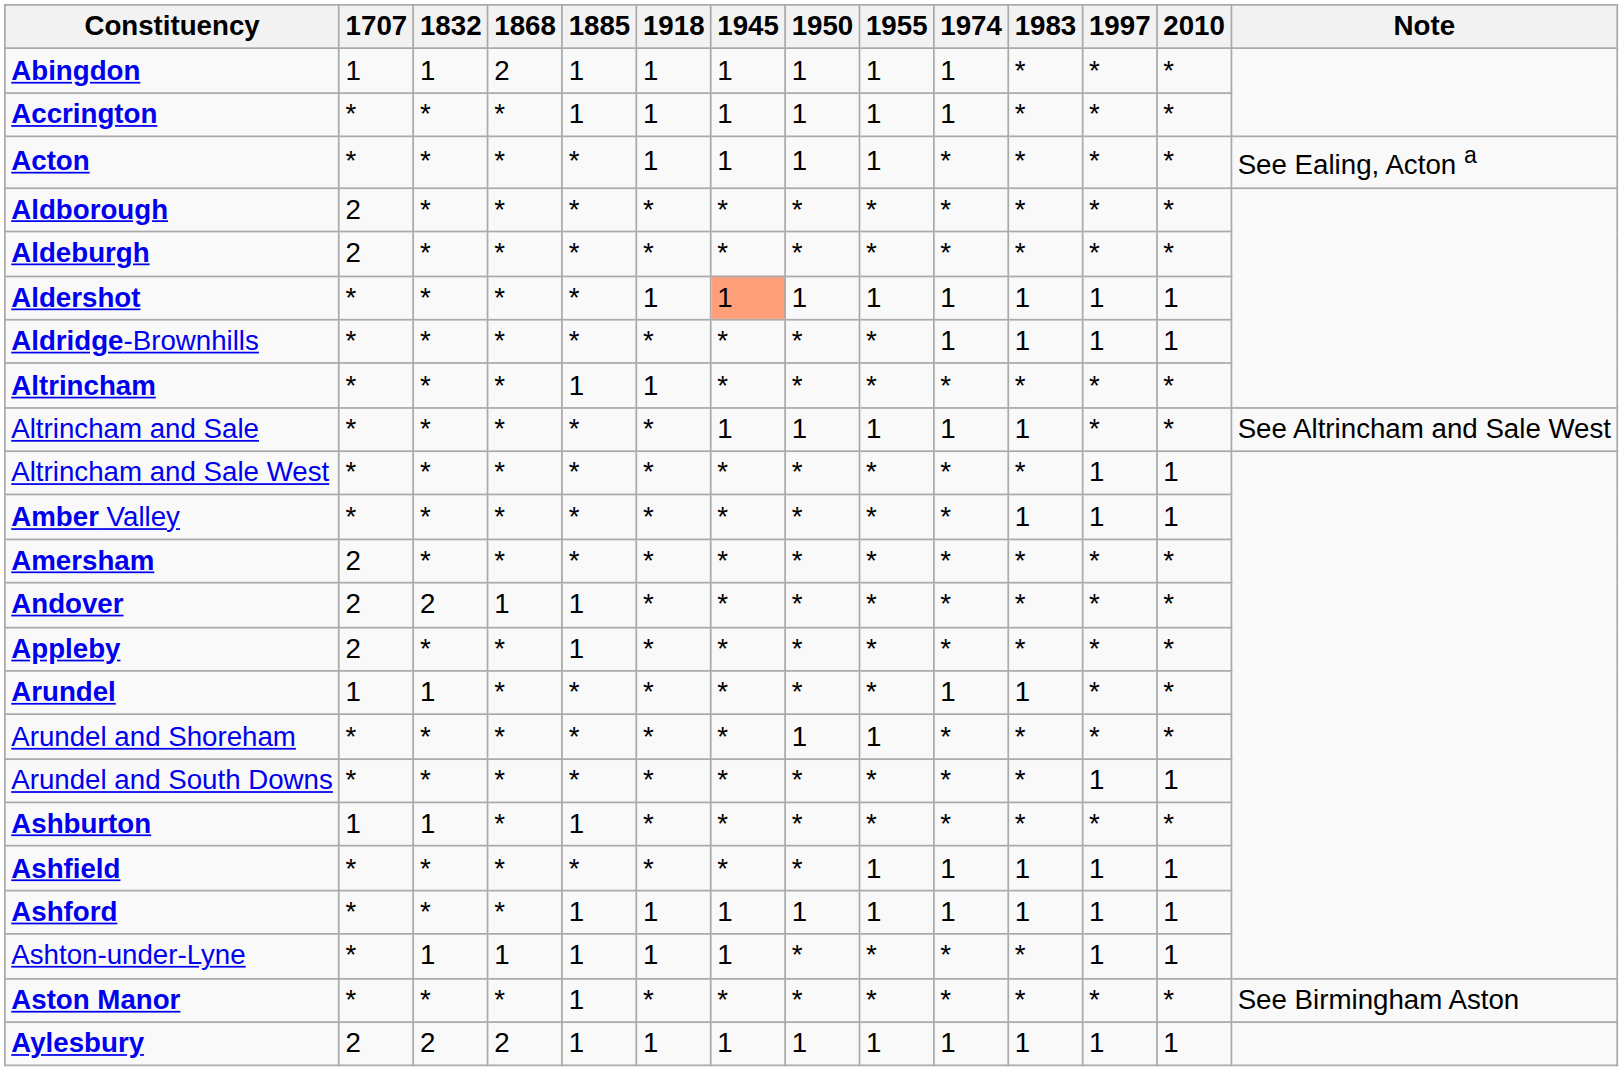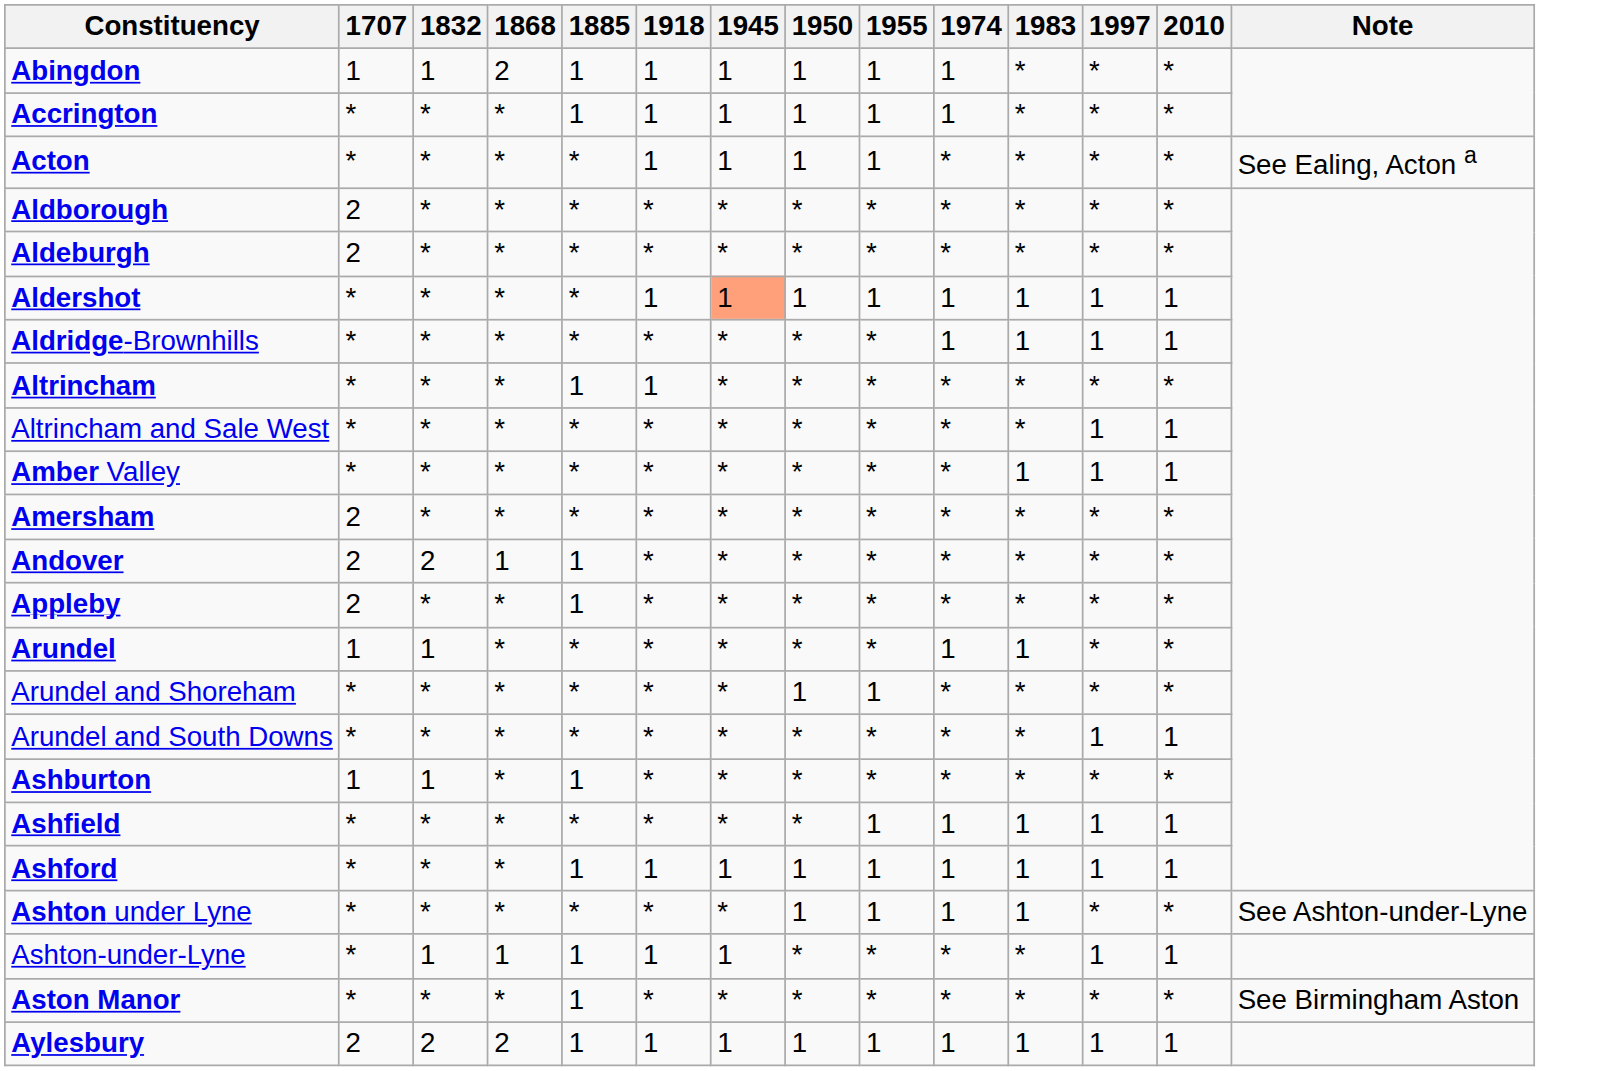 <table class="wikitable">
 <tr>
 <th>Constituency</th>
 <th>1707</th>
 <th>1832</th>
 <th>1868</th>
 <th>1885</th>
 <th>1918</th>
 <th>1945</th>
 <th>1950</th>
 <th>1955</th>
 <th>1974</th>
 <th>1983</th>
 <th>1997</th>
 <th>2010</th>
 <th>Note</th>
 </tr>
 <tr>
 <td><strong><a href='#'>Abingdon</a></strong></td>
 <td>1</td>
 <td>1</td>
 <td>2</td>
 <td>1</td>
 <td>1</td>
 <td>1</td>
 <td>1</td>
 <td>1</td>
 <td>1</td>
 <td>*</td>
 <td>*</td>
 <td>*</td>
 </tr>
 <tr>
 <td><strong><a href='#'>Accrington</a></strong></td>
 <td>*</td>
 <td>*</td>
 <td>*</td>
 <td>1</td>
 <td>1</td>
 <td>1</td>
 <td>1</td>
 <td>1</td>
 <td>1</td>
 <td>*</td>
 <td>*</td>
 <td>*</td>
 </tr>
 <tr>
 <td><strong><a href='#'>Acton</a></strong></td>
 <td>*</td>
 <td>*</td>
 <td>*</td>
 <td>*</td>
 <td>1</td>
 <td>1</td>
 <td>1</td>
 <td>1</td>
 <td>*</td>
 <td>*</td>
 <td>*</td>
 <td>*</td>
 <td>See Ealing, Acton <sup>a</sup></td>
 </tr>
 <tr>
 <td><strong><a href='#'>Aldborough</a></strong></td>
 <td>2</td>
 <td>*</td>
 <td>*</td>
 <td>*</td>
 <td>*</td>
 <td>*</td>
 <td>*</td>
 <td>*</td>
 <td>*</td>
 <td>*</td>
 <td>*</td>
 <td>*</td>
 </tr>
 <tr>
 <td><strong><a href='#'>Aldeburgh</a></strong></td>
 <td>2</td>
 <td>*</td>
 <td>*</td>
 <td>*</td>
 <td>*</td>
 <td>*</td>
 <td>*</td>
 <td>*</td>
 <td>*</td>
 <td>*</td>
 <td>*</td>
 <td>*</td>
 </tr>
 <tr>
 <td><strong><a href='#'>Aldershot</a></strong></td>
 <td>*</td>
 <td>*</td>
 <td>*</td>
 <td>*</td>
 <td>1</td>
 <td style="background: lightsalmon;">1</td>
 <td>1</td>
 <td>1</td>
 <td>1</td>
 <td>1</td>
 <td>1</td>
 <td>1</td>
 </tr>
 <tr>
 <td><a href='#'><strong>Aldridge</strong>-Brownhills</a></td>
 <td>*</td>
 <td>*</td>
 <td>*</td>
 <td>*</td>
 <td>*</td>
 <td>*</td>
 <td>*</td>
 <td>*</td>
 <td>1</td>
 <td>1</td>
 <td>1</td>
 <td>1</td>
 </tr>
 <tr>
 <td><strong><a href='#'>Altrincham</a></strong></td>
 <td>*</td>
 <td>*</td>
 <td>*</td>
 <td>1</td>
 <td>1</td>
 <td>*</td>
 <td>*</td>
 <td>*</td>
 <td>*</td>
 <td>*</td>
 <td>*</td>
 <td>*</td>
-</tr>
-<tr>
-<td><a href='#'>Altrincham and Sale</a></td>
-<td>*</td>
-<td>*</td>
-<td>*</td>
-<td>*</td>
-<td>*</td>
-<td>1</td>
-<td>1</td>
-<td>1</td>
-<td>1</td>
-<td>1</td>
-<td>*</td>
-<td>*</td>
-<td>See Altrincham and Sale West</td>
 </tr>
 <tr>
 <td><a href='#'>Altrincham and Sale West</a></td>
 <td>*</td>
 <td>*</td>
 <td>*</td>
 <td>*</td>
 <td>*</td>
 <td>*</td>
 <td>*</td>
 <td>*</td>
 <td>*</td>
 <td>*</td>
 <td>1</td>
 <td>1</td>
 </tr>
 <tr>
 <td><a href='#'><strong>Amber</strong> Valley</a></td>
 <td>*</td>
 <td>*</td>
 <td>*</td>
 <td>*</td>
 <td>*</td>
 <td>*</td>
 <td>*</td>
 <td>*</td>
 <td>*</td>
 <td>1</td>
 <td>1</td>
 <td>1</td>
 </tr>
 <tr>
 <td><strong><a href='#'>Amersham</a></strong></td>
 <td>2</td>
 <td>*</td>
 <td>*</td>
 <td>*</td>
 <td>*</td>
 <td>*</td>
 <td>*</td>
 <td>*</td>
 <td>*</td>
 <td>*</td>
 <td>*</td>
 <td>*</td>
 </tr>
 <tr>
 <td><strong><a href='#'>Andover</a></strong></td>
 <td>2</td>
 <td>2</td>
 <td>1</td>
 <td>1</td>
 <td>*</td>
 <td>*</td>
 <td>*</td>
 <td>*</td>
 <td>*</td>
 <td>*</td>
 <td>*</td>
 <td>*</td>
 </tr>
 <tr>
 <td><strong><a href='#'>Appleby</a></strong></td>
 <td>2</td>
 <td>*</td>
 <td>*</td>
 <td>1</td>
 <td>*</td>
 <td>*</td>
 <td>*</td>
 <td>*</td>
 <td>*</td>
 <td>*</td>
 <td>*</td>
 <td>*</td>
 </tr>
 <tr>
 <td><strong><a href='#'>Arundel</a></strong></td>
 <td>1</td>
 <td>1</td>
 <td>*</td>
 <td>*</td>
 <td>*</td>
 <td>*</td>
 <td>*</td>
 <td>*</td>
 <td>1</td>
 <td>1</td>
 <td>*</td>
 <td>*</td>
 </tr>
 <tr>
 <td><a href='#'>Arundel and Shoreham</a></td>
 <td>*</td>
 <td>*</td>
 <td>*</td>
 <td>*</td>
 <td>*</td>
 <td>*</td>
 <td>1</td>
 <td>1</td>
 <td>*</td>
 <td>*</td>
 <td>*</td>
 <td>*</td>
 </tr>
 <tr>
 <td><a href='#'>Arundel and South Downs</a></td>
 <td>*</td>
 <td>*</td>
 <td>*</td>
 <td>*</td>
 <td>*</td>
 <td>*</td>
 <td>*</td>
 <td>*</td>
 <td>*</td>
 <td>*</td>
 <td>1</td>
 <td>1</td>
 </tr>
 <tr>
 <td><strong><a href='#'>Ashburton</a></strong></td>
 <td>1</td>
 <td>1</td>
 <td>*</td>
 <td>1</td>
 <td>*</td>
 <td>*</td>
 <td>*</td>
 <td>*</td>
 <td>*</td>
 <td>*</td>
 <td>*</td>
 <td>*</td>
 </tr>
 <tr>
 <td><strong><a href='#'>Ashfield</a></strong></td>
 <td>*</td>
 <td>*</td>
 <td>*</td>
 <td>*</td>
 <td>*</td>
 <td>*</td>
 <td>*</td>
 <td>1</td>
 <td>1</td>
 <td>1</td>
 <td>1</td>
 <td>1</td>
 </tr>
 <tr>
 <td><strong><a href='#'>Ashford</a></strong></td>
 <td>*</td>
 <td>*</td>
 <td>*</td>
 <td>1</td>
 <td>1</td>
 <td>1</td>
 <td>1</td>
 <td>1</td>
 <td>1</td>
 <td>1</td>
 <td>1</td>
 <td>1</td>
 </tr>
 <tr>
+<td><a href='#'><strong>Ashton</strong> under Lyne</a></td>
+<td>*</td>
+<td>*</td>
+<td>*</td>
+<td>*</td>
+<td>*</td>
+<td>*</td>
+<td>1</td>
+<td>1</td>
+<td>1</td>
+<td>1</td>
+<td>*</td>
+<td>*</td>
+<td>See Ashton-under-Lyne</td>
+</tr>
+<tr>
 <td><a href='#'>Ashton-under-Lyne</a></td>
 <td>*</td>
 <td>1</td>
 <td>1</td>
 <td>1</td>
 <td>1</td>
 <td>1</td>
 <td>*</td>
 <td>*</td>
 <td>*</td>
 <td>*</td>
 <td>1</td>
 <td>1</td>
 </tr>
 <tr>
 <td><strong><a href='#'>Aston Manor</a></strong></td>
 <td>*</td>
 <td>*</td>
 <td>*</td>
 <td>1</td>
 <td>*</td>
 <td>*</td>
 <td>*</td>
 <td>*</td>
 <td>*</td>
 <td>*</td>
 <td>*</td>
 <td>*</td>
 <td>See Birmingham Aston</td>
 </tr>
 <tr>
 <td><strong><a href='#'>Aylesbury</a></strong></td>
 <td>2</td>
 <td>2</td>
 <td>2</td>
 <td>1</td>
 <td>1</td>
 <td>1</td>
 <td>1</td>
 <td>1</td>
 <td>1</td>
 <td>1</td>
 <td>1</td>
 <td>1</td>
 </tr>
 </table>
